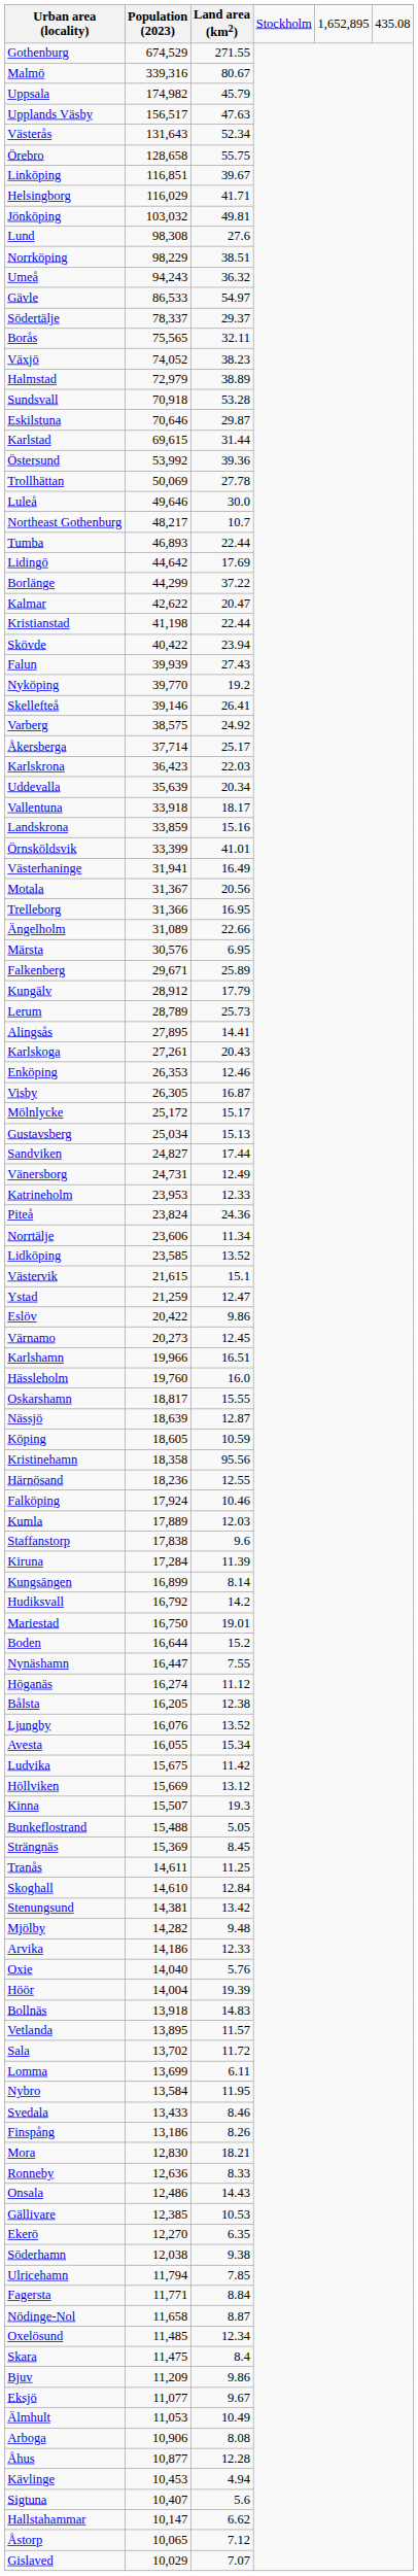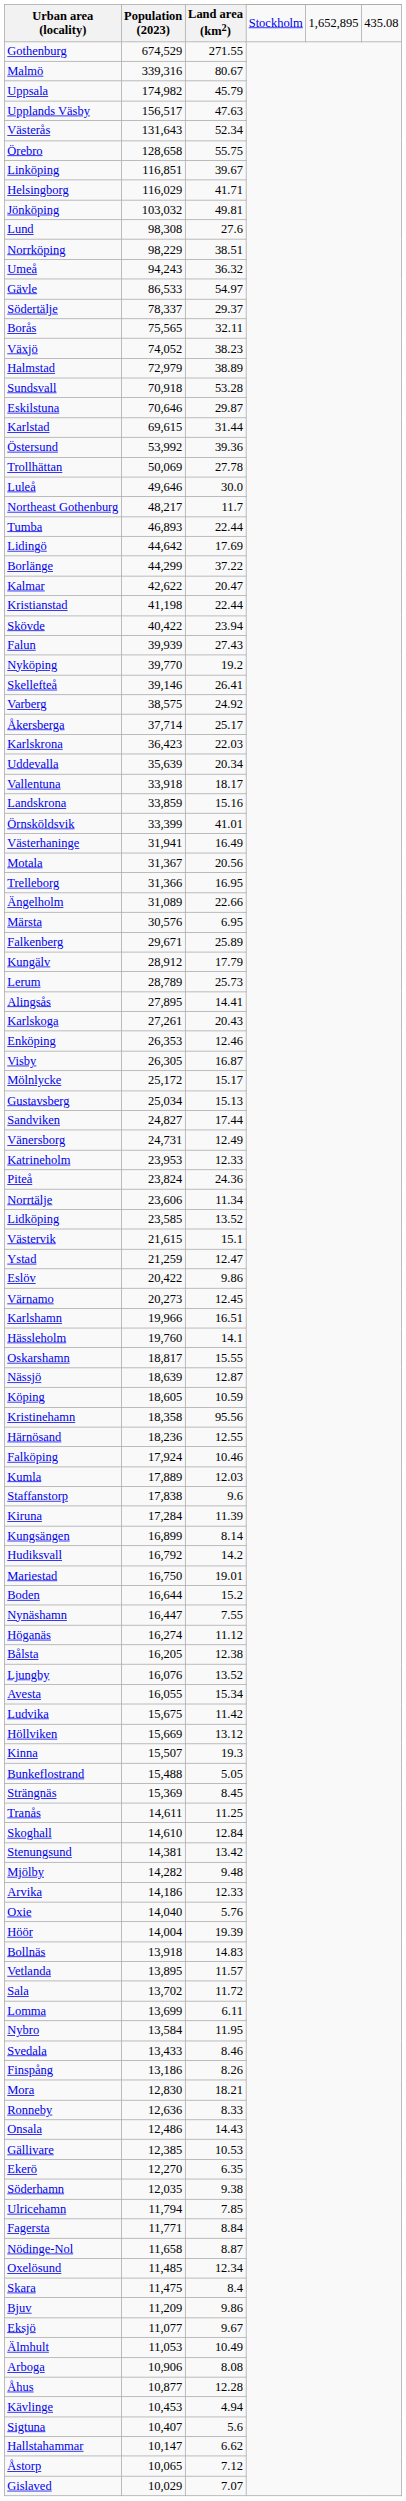 <table class="sortable wikitable" style="text-align:right">
 <tr>
 <th rowspan=2>Urban area <br> (locality)</th>
 <th rowspan=2>Population <br> (2023)</th>
 <th rowspan=2>Land area<br> (km<sup>2</sup>)</th>
 </tr>
 <tr>
 <td align="left"><a href='#'>Stockholm</a></td>
 <td>1,652,895</td>
 <td>435.08</td>
 </tr>
 <tr>
 <td align="left"><a href='#'>Gothenburg</a></td>
 <td>674,529</td>
 <td>271.55</td>
 </tr>
 <tr>
 <td align="left"><a href='#'>Malmö</a></td>
 <td>339,316</td>
 <td>80.67</td>
 </tr>
 <tr>
 <td align="left"><a href='#'>Uppsala</a></td>
 <td>174,982</td>
 <td>45.79</td>
 </tr>
 <tr>
 <td align="left"><a href='#'>Upplands Väsby</a></td>
 <td>156,517</td>
 <td>47.63</td>
 </tr>
 <tr>
 <td align="left"><a href='#'>Västerås</a></td>
 <td>131,643</td>
 <td>52.34</td>
 </tr>
 <tr>
 <td align="left"><a href='#'>Örebro</a></td>
 <td>128,658</td>
 <td>55.75</td>
 </tr>
 <tr>
 <td align="left"><a href='#'>Linköping</a></td>
 <td>116,851</td>
 <td>39.67</td>
 </tr>
 <tr>
 <td align="left"><a href='#'>Helsingborg</a></td>
 <td>116,029</td>
 <td>41.71</td>
 </tr>
 <tr>
 <td align="left"><a href='#'>Jönköping</a></td>
 <td>103,032</td>
 <td>49.81</td>
 </tr>
 <tr>
 <td align="left"><a href='#'>Lund</a></td>
 <td>98,308</td>
 <td>27.6</td>
 </tr>
 <tr>
 <td align="left"><a href='#'>Norrköping</a></td>
 <td>98,229</td>
 <td>38.51</td>
 </tr>
 <tr>
 <td align="left"><a href='#'>Umeå</a></td>
 <td>94,243</td>
 <td>36.32</td>
 </tr>
 <tr>
 <td align="left"><a href='#'>Gävle</a></td>
 <td>86,533</td>
 <td>54.97</td>
 </tr>
 <tr>
 <td align="left"><a href='#'>Södertälje</a></td>
 <td>78,337</td>
 <td>29.37</td>
 </tr>
 <tr>
 <td align="left"><a href='#'>Borås</a></td>
 <td>75,565</td>
 <td>32.11</td>
 </tr>
 <tr>
 <td align="left"><a href='#'>Växjö</a></td>
 <td>74,052</td>
 <td>38.23</td>
 </tr>
 <tr>
 <td align="left"><a href='#'>Halmstad</a></td>
 <td>72,979</td>
 <td>38.89</td>
 </tr>
 <tr>
 <td align="left"><a href='#'>Sundsvall</a></td>
 <td>70,918</td>
 <td>53.28</td>
 </tr>
 <tr>
 <td align="left"><a href='#'>Eskilstuna</a></td>
 <td>70,646</td>
 <td>29.87</td>
 </tr>
 <tr>
 <td align="left"><a href='#'>Karlstad</a></td>
 <td>69,615</td>
 <td>31.44</td>
 </tr>
 <tr>
 <td align="left"><a href='#'>Östersund</a></td>
 <td>53,992</td>
 <td>39.36</td>
 </tr>
 <tr>
 <td align="left"><a href='#'>Trollhättan</a></td>
 <td>50,069</td>
 <td>27.78</td>
 </tr>
 <tr>
 <td align="left"><a href='#'>Luleå</a></td>
 <td>49,646</td>
 <td>30.0</td>
 </tr>
 <tr>
 <td align="left"><a href='#'>Northeast Gothenburg</a></td>
 <td>48,217</td>
-<td>10.7</td>
+<td>11.7</td>
 </tr>
 <tr>
 <td align="left"><a href='#'>Tumba</a></td>
 <td>46,893</td>
 <td>22.44</td>
 </tr>
 <tr>
 <td align="left"><a href='#'>Lidingö</a></td>
 <td>44,642</td>
 <td>17.69</td>
 </tr>
 <tr>
 <td align="left"><a href='#'>Borlänge</a></td>
 <td>44,299</td>
 <td>37.22</td>
 </tr>
 <tr>
 <td align="left"><a href='#'>Kalmar</a></td>
 <td>42,622</td>
 <td>20.47</td>
 </tr>
 <tr>
 <td align="left"><a href='#'>Kristianstad</a></td>
 <td>41,198</td>
 <td>22.44</td>
 </tr>
 <tr>
 <td align="left"><a href='#'>Skövde</a></td>
 <td>40,422</td>
 <td>23.94</td>
 </tr>
 <tr>
 <td align="left"><a href='#'>Falun</a></td>
 <td>39,939</td>
 <td>27.43</td>
 </tr>
 <tr>
 <td align="left"><a href='#'>Nyköping</a></td>
 <td>39,770</td>
 <td>19.2</td>
 </tr>
 <tr>
 <td align="left"><a href='#'>Skellefteå</a></td>
 <td>39,146</td>
 <td>26.41</td>
 </tr>
 <tr>
 <td align="left"><a href='#'>Varberg</a></td>
 <td>38,575</td>
 <td>24.92</td>
 </tr>
 <tr>
 <td align="left"><a href='#'>Åkersberga</a></td>
 <td>37,714</td>
 <td>25.17</td>
 </tr>
 <tr>
 <td align="left"><a href='#'>Karlskrona</a></td>
 <td>36,423</td>
 <td>22.03</td>
 </tr>
 <tr>
 <td align="left"><a href='#'>Uddevalla</a></td>
 <td>35,639</td>
 <td>20.34</td>
 </tr>
 <tr>
 <td align="left"><a href='#'>Vallentuna</a></td>
 <td>33,918</td>
 <td>18.17</td>
 </tr>
 <tr>
 <td align="left"><a href='#'>Landskrona</a></td>
 <td>33,859</td>
 <td>15.16</td>
 </tr>
 <tr>
 <td align="left"><a href='#'>Örnsköldsvik</a></td>
 <td>33,399</td>
 <td>41.01</td>
 </tr>
 <tr>
 <td align="left"><a href='#'>Västerhaninge</a></td>
 <td>31,941</td>
 <td>16.49</td>
 </tr>
 <tr>
 <td align="left"><a href='#'>Motala</a></td>
 <td>31,367</td>
 <td>20.56</td>
 </tr>
 <tr>
 <td align="left"><a href='#'>Trelleborg</a></td>
 <td>31,366</td>
 <td>16.95</td>
 </tr>
 <tr>
 <td align="left"><a href='#'>Ängelholm</a></td>
 <td>31,089</td>
 <td>22.66</td>
 </tr>
 <tr>
 <td align="left"><a href='#'>Märsta</a></td>
 <td>30,576</td>
 <td>6.95</td>
 </tr>
 <tr>
 <td align="left"><a href='#'>Falkenberg</a></td>
 <td>29,671</td>
 <td>25.89</td>
 </tr>
 <tr>
 <td align="left"><a href='#'>Kungälv</a></td>
 <td>28,912</td>
 <td>17.79</td>
 </tr>
 <tr>
 <td align="left"><a href='#'>Lerum</a></td>
 <td>28,789</td>
 <td>25.73</td>
 </tr>
 <tr>
 <td align="left"><a href='#'>Alingsås</a></td>
 <td>27,895</td>
 <td>14.41</td>
 </tr>
 <tr>
 <td align="left"><a href='#'>Karlskoga</a></td>
 <td>27,261</td>
 <td>20.43</td>
 </tr>
 <tr>
 <td align="left"><a href='#'>Enköping</a></td>
 <td>26,353</td>
 <td>12.46</td>
 </tr>
 <tr>
 <td align="left"><a href='#'>Visby</a></td>
 <td>26,305</td>
 <td>16.87</td>
 </tr>
 <tr>
 <td align="left"><a href='#'>Mölnlycke</a></td>
 <td>25,172</td>
 <td>15.17</td>
 </tr>
 <tr>
 <td align="left"><a href='#'>Gustavsberg</a></td>
 <td>25,034</td>
 <td>15.13</td>
 </tr>
 <tr>
 <td align="left"><a href='#'>Sandviken</a></td>
 <td>24,827</td>
 <td>17.44</td>
 </tr>
 <tr>
 <td align="left"><a href='#'>Vänersborg</a></td>
 <td>24,731</td>
 <td>12.49</td>
 </tr>
 <tr>
 <td align="left"><a href='#'>Katrineholm</a></td>
 <td>23,953</td>
 <td>12.33</td>
 </tr>
 <tr>
 <td align="left"><a href='#'>Piteå</a></td>
 <td>23,824</td>
 <td>24.36</td>
 </tr>
 <tr>
 <td align="left"><a href='#'>Norrtälje</a></td>
 <td>23,606</td>
 <td>11.34</td>
 </tr>
 <tr>
 <td align="left"><a href='#'>Lidköping</a></td>
 <td>23,585</td>
 <td>13.52</td>
 </tr>
 <tr>
 <td align="left"><a href='#'>Västervik</a></td>
 <td>21,615</td>
 <td>15.1</td>
 </tr>
 <tr>
 <td align="left"><a href='#'>Ystad</a></td>
 <td>21,259</td>
 <td>12.47</td>
 </tr>
 <tr>
 <td align="left"><a href='#'>Eslöv</a></td>
 <td>20,422</td>
 <td>9.86</td>
 </tr>
 <tr>
 <td align="left"><a href='#'>Värnamo</a></td>
 <td>20,273</td>
 <td>12.45</td>
 </tr>
 <tr>
 <td align="left"><a href='#'>Karlshamn</a></td>
 <td>19,966</td>
 <td>16.51</td>
 </tr>
 <tr>
 <td align="left"><a href='#'>Hässleholm</a></td>
 <td>19,760</td>
-<td>16.0</td>
+<td>14.1</td>
 </tr>
 <tr>
 <td align="left"><a href='#'>Oskarshamn</a></td>
 <td>18,817</td>
 <td>15.55</td>
 </tr>
 <tr>
 <td align="left"><a href='#'>Nässjö</a></td>
 <td>18,639</td>
 <td>12.87</td>
 </tr>
 <tr>
 <td align="left"><a href='#'>Köping</a></td>
 <td>18,605</td>
 <td>10.59</td>
 </tr>
 <tr>
 <td align="left"><a href='#'>Kristinehamn</a></td>
 <td>18,358</td>
 <td>95.56</td>
 </tr>
 <tr>
 <td align="left"><a href='#'>Härnösand</a></td>
 <td>18,236</td>
 <td>12.55</td>
 </tr>
 <tr>
 <td align="left"><a href='#'>Falköping</a></td>
 <td>17,924</td>
 <td>10.46</td>
 </tr>
 <tr>
 <td align="left"><a href='#'>Kumla</a></td>
 <td>17,889</td>
 <td>12.03</td>
 </tr>
 <tr>
 <td align="left"><a href='#'>Staffanstorp</a></td>
 <td>17,838</td>
 <td>9.6</td>
 </tr>
 <tr>
 <td align="left"><a href='#'>Kiruna</a></td>
 <td>17,284</td>
 <td>11.39</td>
 </tr>
 <tr>
 <td align="left"><a href='#'>Kungsängen</a></td>
 <td>16,899</td>
 <td>8.14</td>
 </tr>
 <tr>
 <td align="left"><a href='#'>Hudiksvall</a></td>
 <td>16,792</td>
 <td>14.2</td>
 </tr>
 <tr>
 <td align="left"><a href='#'>Mariestad</a></td>
 <td>16,750</td>
 <td>19.01</td>
 </tr>
 <tr>
 <td align="left"><a href='#'>Boden</a></td>
 <td>16,644</td>
 <td>15.2</td>
 </tr>
 <tr>
 <td align="left"><a href='#'>Nynäshamn</a></td>
 <td>16,447</td>
 <td>7.55</td>
 </tr>
 <tr>
 <td align="left"><a href='#'>Höganäs</a></td>
 <td>16,274</td>
 <td>11.12</td>
 </tr>
 <tr>
 <td align="left"><a href='#'>Bålsta</a></td>
 <td>16,205</td>
 <td>12.38</td>
 </tr>
 <tr>
 <td align="left"><a href='#'>Ljungby</a></td>
 <td>16,076</td>
 <td>13.52</td>
 </tr>
 <tr>
 <td align="left"><a href='#'>Avesta</a></td>
 <td>16,055</td>
 <td>15.34</td>
 </tr>
 <tr>
 <td align="left"><a href='#'>Ludvika</a></td>
 <td>15,675</td>
 <td>11.42</td>
 </tr>
 <tr>
 <td align="left"><a href='#'>Höllviken</a></td>
 <td>15,669</td>
 <td>13.12</td>
 </tr>
 <tr>
 <td align="left"><a href='#'>Kinna</a></td>
 <td>15,507</td>
 <td>19.3</td>
 </tr>
 <tr>
 <td align="left"><a href='#'>Bunkeflostrand</a></td>
 <td>15,488</td>
 <td>5.05</td>
 </tr>
 <tr>
 <td align="left"><a href='#'>Strängnäs</a></td>
 <td>15,369</td>
 <td>8.45</td>
 </tr>
 <tr>
 <td align="left"><a href='#'>Tranås</a></td>
 <td>14,611</td>
 <td>11.25</td>
 </tr>
 <tr>
 <td align="left"><a href='#'>Skoghall</a></td>
 <td>14,610</td>
 <td>12.84</td>
 </tr>
 <tr>
 <td align="left"><a href='#'>Stenungsund</a></td>
 <td>14,381</td>
 <td>13.42</td>
 </tr>
 <tr>
 <td align="left"><a href='#'>Mjölby</a></td>
 <td>14,282</td>
 <td>9.48</td>
 </tr>
 <tr>
 <td align="left"><a href='#'>Arvika</a></td>
 <td>14,186</td>
 <td>12.33</td>
 </tr>
 <tr>
 <td align="left"><a href='#'>Oxie</a></td>
 <td>14,040</td>
 <td>5.76</td>
 </tr>
 <tr>
 <td align="left"><a href='#'>Höör</a></td>
 <td>14,004</td>
 <td>19.39</td>
 </tr>
 <tr>
 <td align="left"><a href='#'>Bollnäs</a></td>
 <td>13,918</td>
 <td>14.83</td>
 </tr>
 <tr>
 <td align="left"><a href='#'>Vetlanda</a></td>
 <td>13,895</td>
 <td>11.57</td>
 </tr>
 <tr>
 <td align="left"><a href='#'>Sala</a></td>
 <td>13,702</td>
 <td>11.72</td>
 </tr>
 <tr>
 <td align="left"><a href='#'>Lomma</a></td>
 <td>13,699</td>
 <td>6.11</td>
 </tr>
 <tr>
 <td align="left"><a href='#'>Nybro</a></td>
 <td>13,584</td>
 <td>11.95</td>
 </tr>
 <tr>
 <td align="left"><a href='#'>Svedala</a></td>
 <td>13,433</td>
 <td>8.46</td>
 </tr>
 <tr>
 <td align="left"><a href='#'>Finspång</a></td>
 <td>13,186</td>
 <td>8.26</td>
 </tr>
 <tr>
 <td align="left"><a href='#'>Mora</a></td>
 <td>12,830</td>
 <td>18.21</td>
 </tr>
 <tr>
 <td align="left"><a href='#'>Ronneby</a></td>
 <td>12,636</td>
 <td>8.33</td>
 </tr>
 <tr>
 <td align="left"><a href='#'>Onsala</a></td>
 <td>12,486</td>
 <td>14.43</td>
 </tr>
 <tr>
 <td align="left"><a href='#'>Gällivare</a></td>
 <td>12,385</td>
 <td>10.53</td>
 </tr>
 <tr>
 <td align="left"><a href='#'>Ekerö</a></td>
 <td>12,270</td>
 <td>6.35</td>
 </tr>
 <tr>
 <td align="left"><a href='#'>Söderhamn</a></td>
-<td>12,038</td>
+<td>12,035</td>
 <td>9.38</td>
 </tr>
 <tr>
 <td align="left"><a href='#'>Ulricehamn</a></td>
 <td>11,794</td>
 <td>7.85</td>
 </tr>
 <tr>
 <td align="left"><a href='#'>Fagersta</a></td>
 <td>11,771</td>
 <td>8.84</td>
 </tr>
 <tr>
 <td align="left"><a href='#'>Nödinge-Nol</a></td>
 <td>11,658</td>
 <td>8.87</td>
 </tr>
 <tr>
 <td align="left"><a href='#'>Oxelösund</a></td>
 <td>11,485</td>
 <td>12.34</td>
 </tr>
 <tr>
 <td align="left"><a href='#'>Skara</a></td>
 <td>11,475</td>
 <td>8.4</td>
 </tr>
 <tr>
 <td align="left"><a href='#'>Bjuv</a></td>
 <td>11,209</td>
 <td>9.86</td>
 </tr>
 <tr>
 <td align="left"><a href='#'>Eksjö</a></td>
 <td>11,077</td>
 <td>9.67</td>
 </tr>
 <tr>
 <td align="left"><a href='#'>Älmhult</a></td>
 <td>11,053</td>
 <td>10.49</td>
 </tr>
 <tr>
 <td align="left"><a href='#'>Arboga</a></td>
 <td>10,906</td>
 <td>8.08</td>
 </tr>
 <tr>
 <td align="left"><a href='#'>Åhus</a></td>
 <td>10,877</td>
 <td>12.28</td>
 </tr>
 <tr>
 <td align="left"><a href='#'>Kävlinge</a></td>
 <td>10,453</td>
 <td>4.94</td>
 </tr>
 <tr>
 <td align="left"><a href='#'>Sigtuna</a></td>
 <td>10,407</td>
 <td>5.6</td>
 </tr>
 <tr>
 <td align="left"><a href='#'>Hallstahammar</a></td>
 <td>10,147</td>
 <td>6.62</td>
 </tr>
 <tr>
 <td align="left"><a href='#'>Åstorp</a></td>
 <td>10,065</td>
 <td>7.12</td>
 </tr>
 <tr>
 <td align="left"><a href='#'>Gislaved</a></td>
 <td>10,029</td>
 <td>7.07</td>
 </tr>
 </table>
